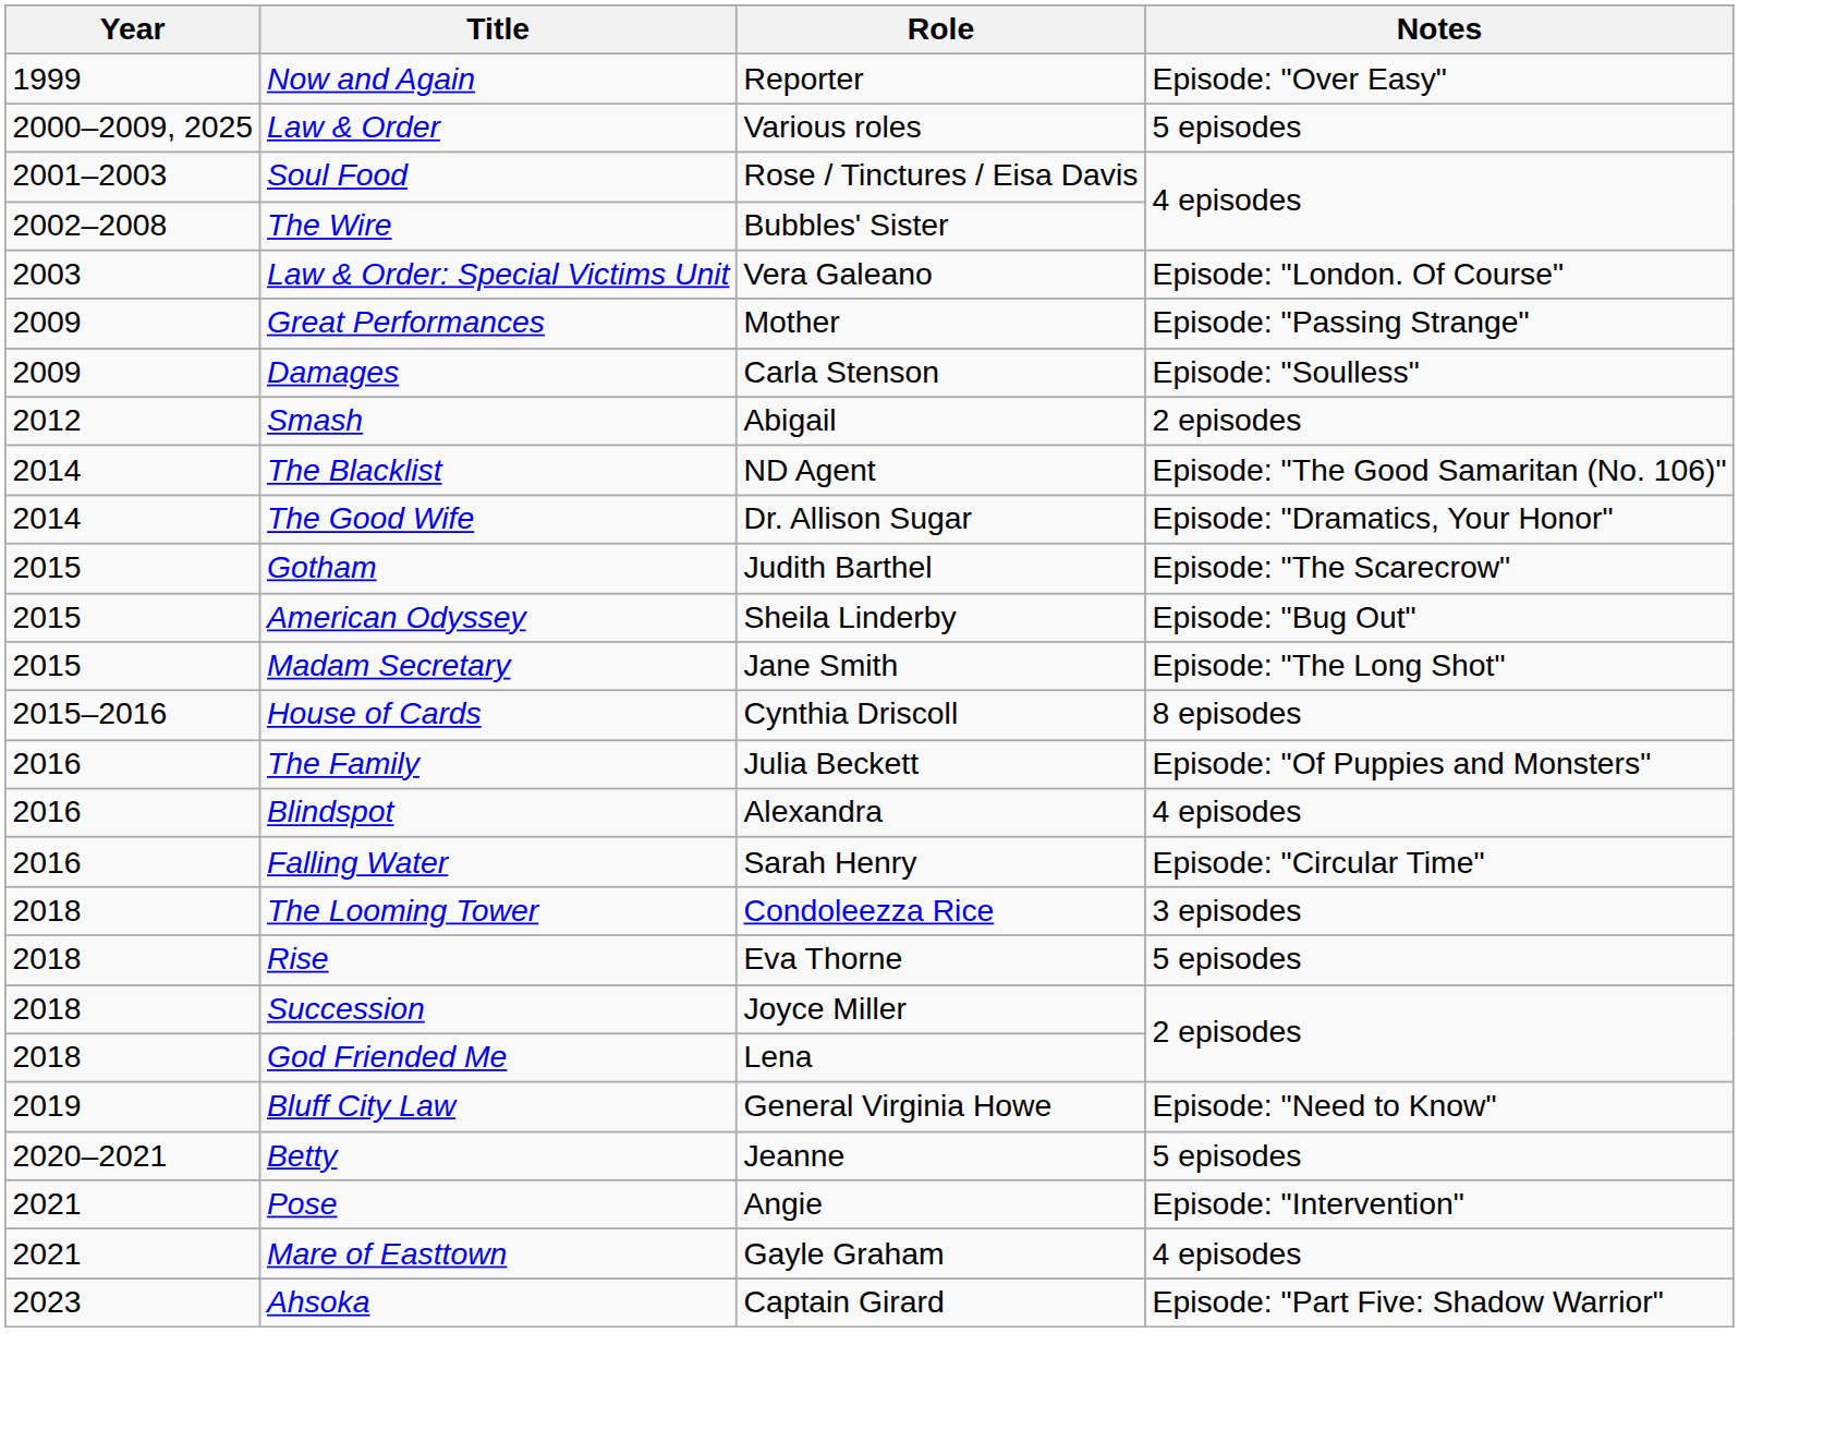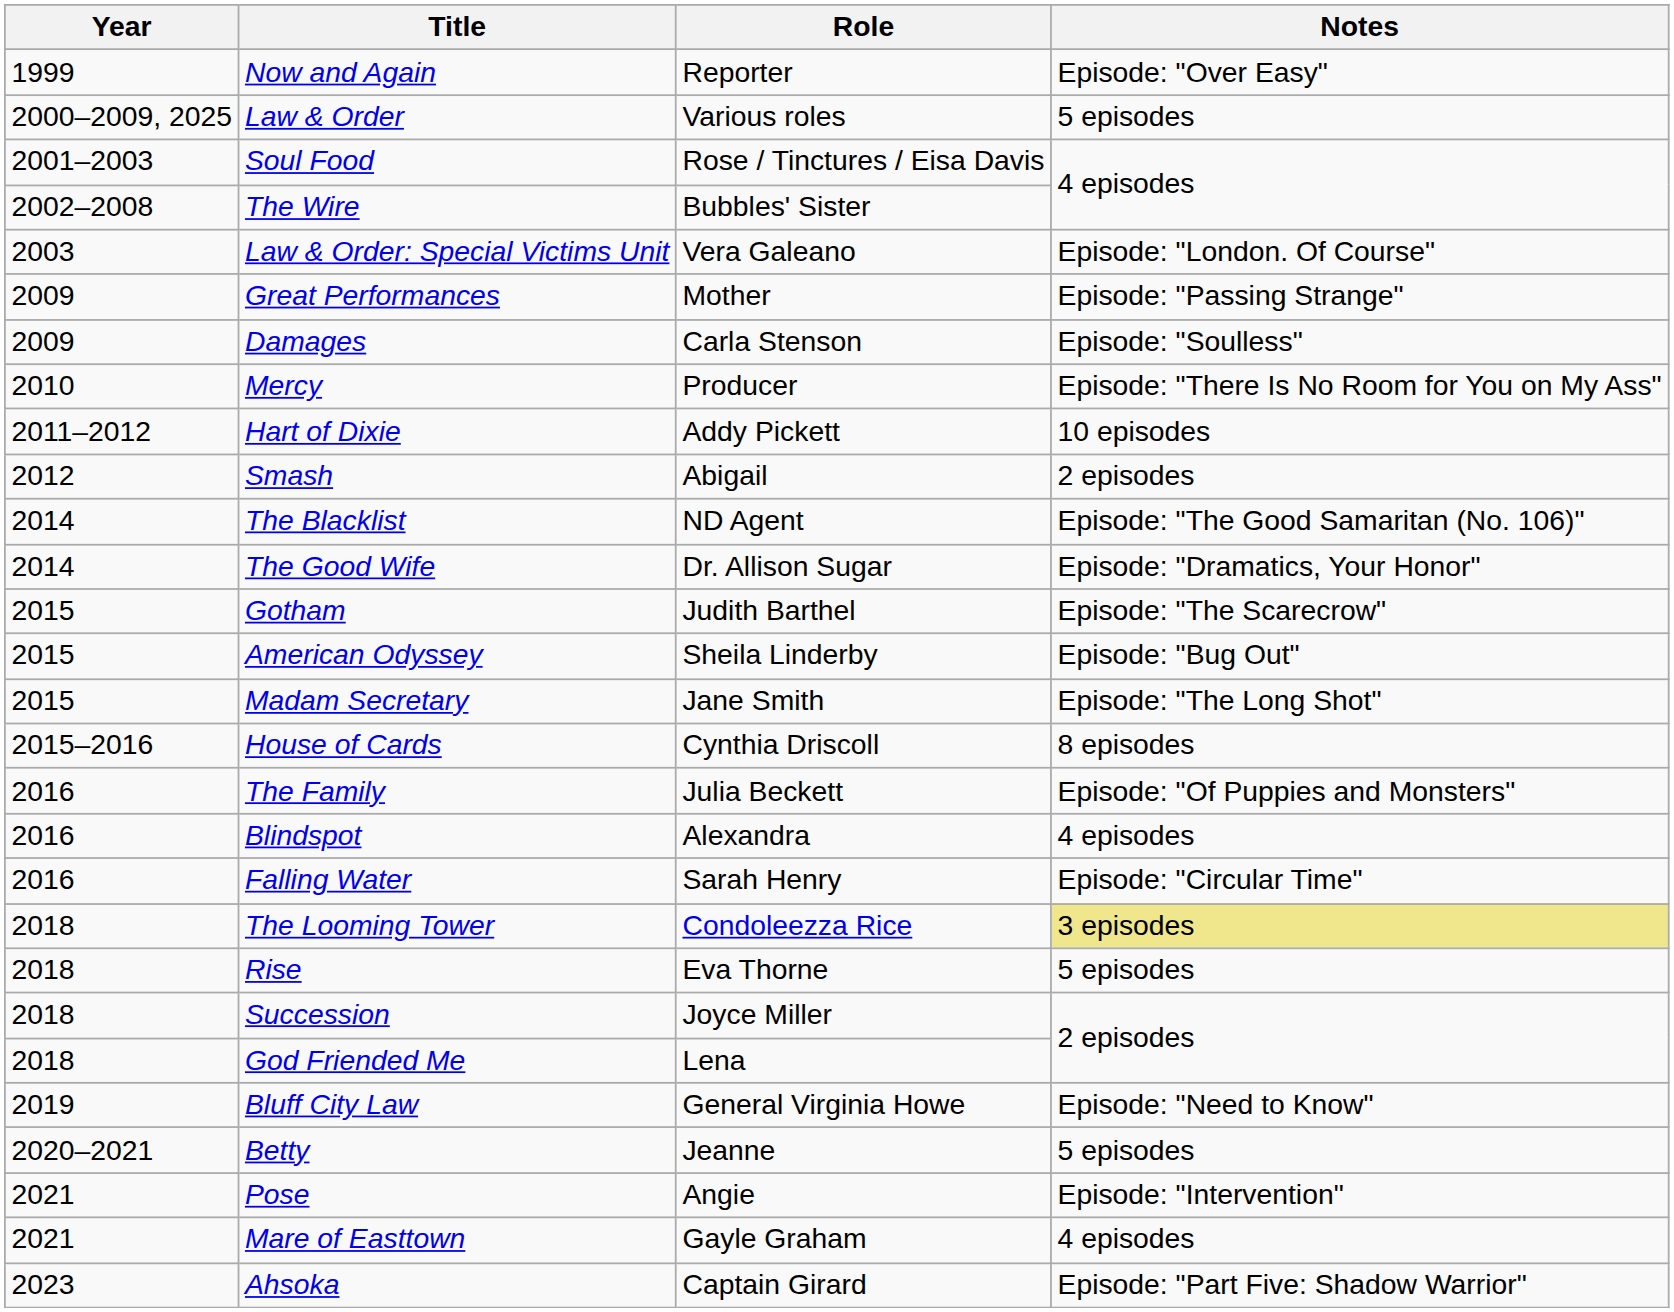 <table class="wikitable sortable">
 <tr>
 <th>Year</th>
 <th>Title</th>
 <th>Role</th>
 <th>Notes</th>
 </tr>
 <tr>
 <td>1999</td>
 <td><em><a href='#'>Now and Again</a></em></td>
 <td>Reporter</td>
 <td>Episode: "Over Easy"</td>
 </tr>
 <tr>
 <td>2000–2009, 2025</td>
 <td><em><a href='#'>Law & Order</a></em></td>
 <td>Various roles</td>
 <td>5 episodes</td>
 </tr>
 <tr>
 <td>2001–2003</td>
 <td><a href='#'><em>Soul Food</em></a></td>
 <td>Rose / Tinctures / Eisa Davis</td>
 <td rowspan="2">4 episodes</td>
 </tr>
 <tr>
 <td>2002–2008</td>
 <td><em><a href='#'>The Wire</a></em></td>
 <td>Bubbles' Sister</td>
 </tr>
 <tr>
 <td>2003</td>
 <td><em><a href='#'>Law & Order: Special Victims Unit</a></em></td>
 <td>Vera Galeano</td>
 <td>Episode: "London. Of Course"</td>
 </tr>
 <tr>
 <td>2009</td>
 <td><em><a href='#'>Great Performances</a></em></td>
 <td>Mother</td>
 <td>Episode: "Passing Strange"</td>
 </tr>
 <tr>
 <td>2009</td>
 <td><a href='#'><em>Damages</em></a></td>
 <td>Carla Stenson</td>
 <td>Episode: "Soulless"</td>
+</tr>
+<tr>
+<td>2010</td>
+<td><a href='#'><em>Mercy</em></a></td>
+<td>Producer</td>
+<td>Episode: "There Is No Room for You on My Ass"</td>
+</tr>
+<tr>
+<td>2011–2012</td>
+<td><em><a href='#'>Hart of Dixie</a></em></td>
+<td>Addy Pickett</td>
+<td>10 episodes</td>
 </tr>
 <tr>
 <td>2012</td>
 <td><a href='#'><em>Smash</em></a></td>
 <td>Abigail</td>
 <td>2 episodes</td>
 </tr>
 <tr>
 <td>2014</td>
 <td><em><a href='#'>The Blacklist</a></em></td>
 <td>ND Agent</td>
 <td>Episode: "The Good Samaritan (No. 106)"</td>
 </tr>
 <tr>
 <td>2014</td>
 <td><em><a href='#'>The Good Wife</a></em></td>
 <td>Dr. Allison Sugar</td>
 <td>Episode: "Dramatics, Your Honor"</td>
 </tr>
 <tr>
 <td>2015</td>
 <td><a href='#'><em>Gotham</em></a></td>
 <td>Judith Barthel</td>
 <td>Episode: "The Scarecrow"</td>
 </tr>
 <tr>
 <td>2015</td>
 <td><em><a href='#'>American Odyssey</a></em></td>
 <td>Sheila Linderby</td>
 <td>Episode: "Bug Out"</td>
 </tr>
 <tr>
 <td>2015</td>
 <td><a href='#'><em>Madam Secretary</em></a></td>
 <td>Jane Smith</td>
 <td>Episode: "The Long Shot"</td>
 </tr>
 <tr>
 <td>2015–2016</td>
 <td><a href='#'><em>House of Cards</em></a></td>
 <td>Cynthia Driscoll</td>
 <td>8 episodes</td>
 </tr>
 <tr>
 <td>2016</td>
 <td><a href='#'><em>The Family</em></a></td>
 <td>Julia Beckett</td>
 <td>Episode: "Of Puppies and Monsters"</td>
 </tr>
 <tr>
 <td>2016</td>
 <td><a href='#'><em>Blindspot</em></a></td>
 <td>Alexandra</td>
 <td>4 episodes</td>
 </tr>
 <tr>
 <td>2016</td>
 <td><a href='#'><em>Falling Water</em></a></td>
 <td>Sarah Henry</td>
 <td>Episode: "Circular Time"</td>
 </tr>
 <tr>
 <td>2018</td>
 <td><a href='#'><em>The Looming Tower</em></a></td>
 <td><a href='#'>Condoleezza Rice</a></td>
-<td>3 episodes</td>
+<td style="background: khaki;">3 episodes</td>
 </tr>
 <tr>
 <td>2018</td>
 <td><a href='#'><em>Rise</em></a></td>
 <td>Eva Thorne</td>
 <td>5 episodes</td>
 </tr>
 <tr>
 <td>2018</td>
 <td><a href='#'><em>Succession</em></a></td>
 <td>Joyce Miller</td>
 <td rowspan="2">2 episodes</td>
 </tr>
 <tr>
 <td>2018</td>
 <td><em><a href='#'>God Friended Me</a></em></td>
 <td>Lena</td>
 </tr>
 <tr>
 <td>2019</td>
 <td><em><a href='#'>Bluff City Law</a></em></td>
 <td>General Virginia Howe</td>
 <td>Episode: "Need to Know"</td>
 </tr>
 <tr>
 <td>2020–2021</td>
 <td><a href='#'><em>Betty</em></a></td>
 <td>Jeanne</td>
 <td>5 episodes</td>
 </tr>
 <tr>
 <td>2021</td>
 <td><a href='#'><em>Pose</em></a></td>
 <td>Angie</td>
 <td>Episode: "Intervention"</td>
 </tr>
 <tr>
 <td>2021</td>
 <td><em><a href='#'>Mare of Easttown</a></em></td>
 <td>Gayle Graham</td>
 <td>4 episodes</td>
 </tr>
 <tr>
 <td>2023</td>
 <td><em><a href='#'>Ahsoka</a></em></td>
 <td>Captain Girard</td>
 <td>Episode: "Part Five: Shadow Warrior"</td>
 </tr>
 </table>
